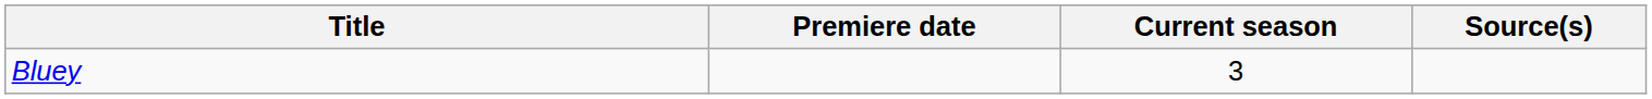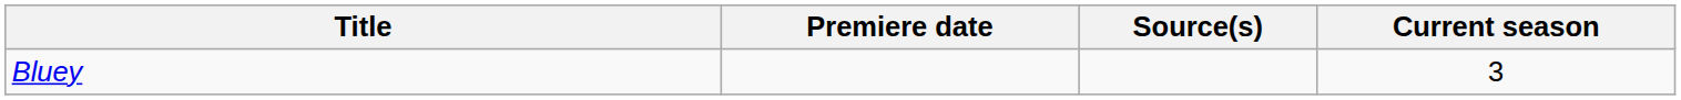 <table class="wikitable plainrowheaders sortable" style="width:75%;text-align:center;">
 <tr>
 <th scope="col" style="width:20%;">Title</th>
 <th scope="col" style="width:10%;">Premiere date</th>
+<th class="unsortable" style="width:5%;">Source(s)</th>
 <th scope="col" style="width:10%;">Current season</th>
-<th class="unsortable" style="width:5%;">Source(s)</th>
 </tr>
 <tr>
 <td scope="row" style="text-align:left;"><em><a href='#'>Bluey</a></em></td>
 <td></td>
+<td></td>
 <td>3</td>
-<td></td>
 </tr>
 </table>
